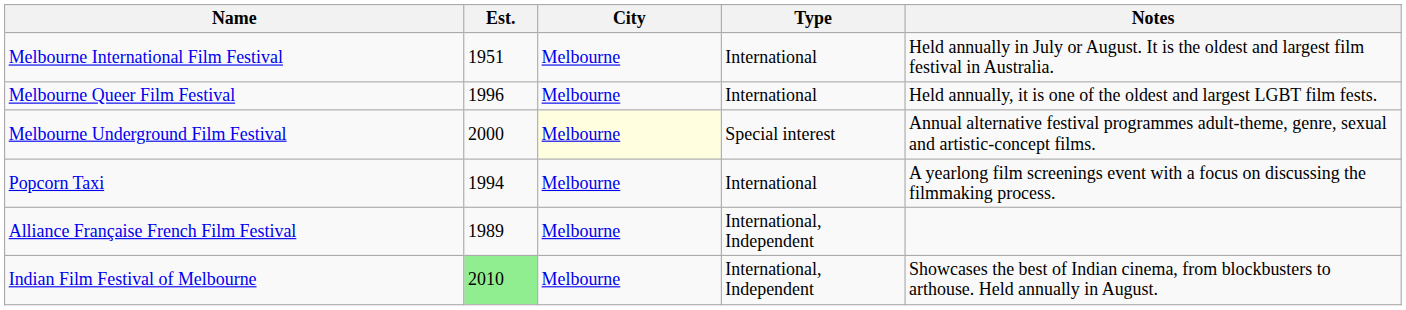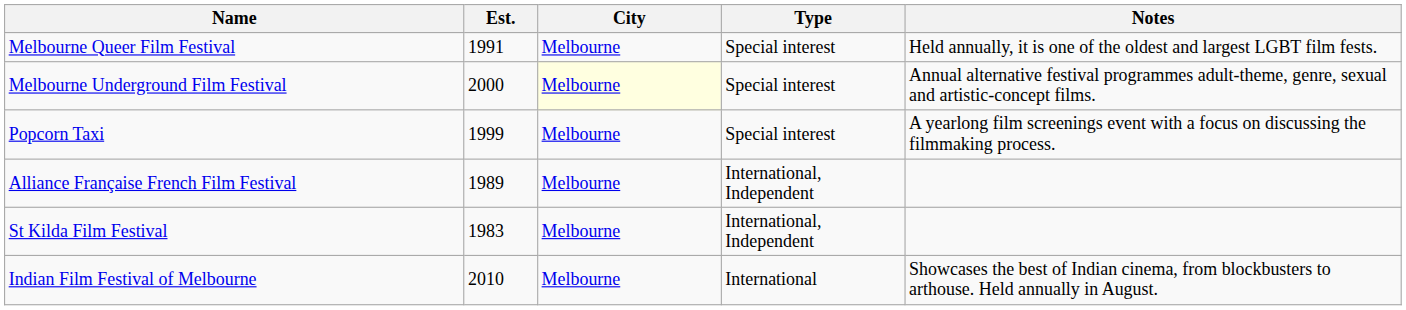 <table class="wikitable">
 <tr>
 <th width="25%">Name</th>
 <th width="4%">Est.</th>
 <th width="10%">City</th>
 <th width="10%">Type</th>
 <th width="27%">Notes</th>
 </tr>
 <tr>
-<td><a href='#'>Melbourne International Film Festival</a></td>
-<td>1951</td>
+<td><a href='#'>Melbourne Queer Film Festival</a></td>
+<td>1991</td>
 <td><a href='#'>Melbourne</a></td>
-<td>International</td>
-<td>Held annually in July or August. It is the oldest and largest film festival in Australia.</td>
-</tr>
-<tr>
-<td><a href='#'>Melbourne Queer Film Festival</a></td>
-<td>1996</td>
-<td><a href='#'>Melbourne</a></td>
-<td>International</td>
+<td>Special interest</td>
 <td>Held annually, it is one of the oldest and largest LGBT film fests.</td>
 </tr>
 <tr>
 <td><a href='#'>Melbourne Underground Film Festival</a></td>
 <td>2000</td>
 <td style="background: lightyellow;"><a href='#'>Melbourne</a></td>
 <td>Special interest</td>
 <td>Annual alternative festival programmes adult-theme, genre, sexual and artistic-concept films.</td>
 </tr>
 <tr>
 <td><a href='#'>Popcorn Taxi</a></td>
-<td>1994</td>
+<td>1999</td>
 <td><a href='#'>Melbourne</a></td>
-<td>International</td>
+<td>Special interest</td>
 <td>A yearlong film screenings event with a focus on discussing the filmmaking process.</td>
 </tr>
 <tr>
 <td><a href='#'>Alliance Française French Film Festival</a></td>
 <td>1989</td>
 <td><a href='#'>Melbourne</a></td>
 <td>International, Independent</td>
 <td></td>
 </tr>
 <tr>
-<td><a href='#'>Indian Film Festival of Melbourne</a></td>
-<td style="background: lightgreen;">2010</td>
+<td><a href='#'>St Kilda Film Festival</a></td>
+<td>1983</td>
 <td><a href='#'>Melbourne</a></td>
 <td>International, Independent</td>
+<td></td>
+</tr>
+<tr>
+<td><a href='#'>Indian Film Festival of Melbourne</a></td>
+<td>2010</td>
+<td><a href='#'>Melbourne</a></td>
+<td>International</td>
 <td>Showcases the best of Indian cinema, from blockbusters to arthouse. Held annually in August.</td>
 </tr>
 </table>
